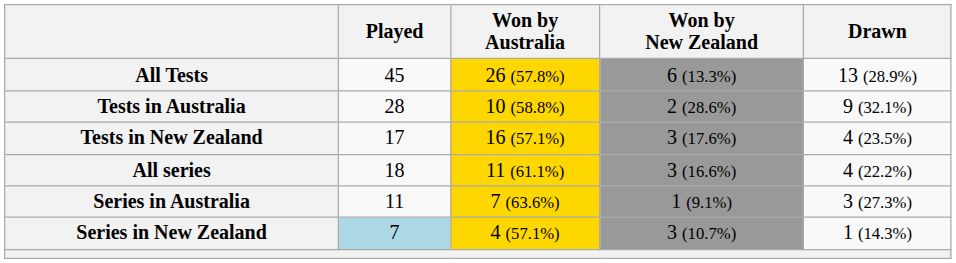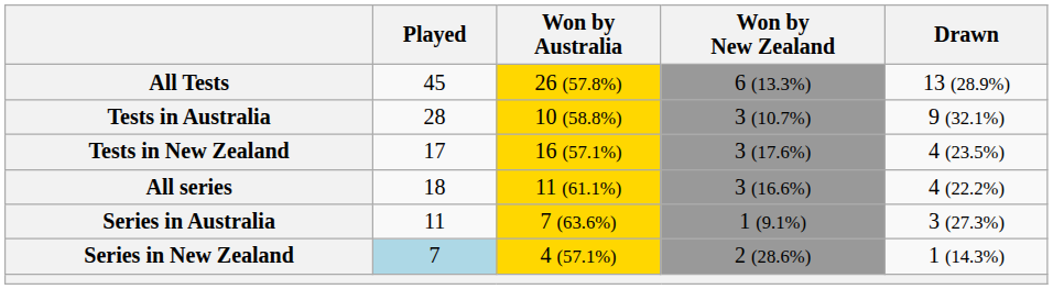 <table class="wikitable plainrowheaders" style="text-align:center;" width=60%>
 <tr>
 <th scope="col"></th>
 <th scope="col">Played</th>
 <th scope="col">Won by<br>Australia</th>
 <th scope="col">Won by<br>New Zealand</th>
 <th scope="col">Drawn</th>
 </tr>
 <tr>
 <th scope="row">All Tests</th>
 <td>45</td>
 <td bgcolor="gold">26 <small>(57.8%)</small></td>
 <td bgcolor="#999999">6 <small>(13.3%)</small></td>
 <td>13 <small>(28.9%)</small></td>
 </tr>
 <tr>
 <th scope="row">Tests in Australia</th>
 <td>28</td>
 <td bgcolor="gold">10 <small>(58.8%)</small></td>
-<td bgcolor="#999999">2 <small>(28.6%)</small></td>
+<td bgcolor="#999999">3 <small>(10.7%)</small></td>
 <td>9 <small>(32.1%)</small></td>
 </tr>
 <tr>
 <th scope="row">Tests in New Zealand</th>
 <td>17</td>
 <td bgcolor="gold">16 <small>(57.1%)</small></td>
 <td bgcolor="#999999">3 <small>(17.6%)</small></td>
 <td>4 <small>(23.5%)</small></td>
 </tr>
 <tr>
 <th scope="row">All series</th>
 <td>18</td>
 <td bgcolor="gold">11 <small>(61.1%)</small></td>
 <td bgcolor="#999999">3 <small>(16.6%)</small></td>
 <td>4 <small>(22.2%)</small></td>
 </tr>
 <tr>
 <th scope="row">Series in Australia</th>
 <td>11</td>
 <td bgcolor="gold">7 <small>(63.6%)</small></td>
 <td bgcolor="#999999">1 <small>(9.1%)</small></td>
 <td>3 <small>(27.3%)</small></td>
 </tr>
 <tr>
 <th scope="row">Series in New Zealand</th>
 <td style="background: lightblue;">7</td>
 <td bgcolor="gold">4 <small>(57.1%)</small></td>
-<td bgcolor="#999999">3 <small>(10.7%)</small></td>
+<td bgcolor="#999999">2 <small>(28.6%)</small></td>
 <td>1 <small>(14.3%)</small></td>
 </tr>
 <tr>
 <th colspan=5><small></small></th>
 </tr>
 </table>
